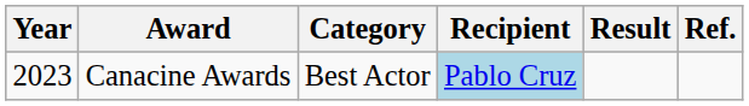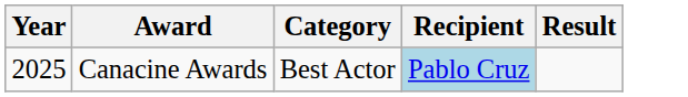 <table class="wikitable">
 <tr>
 <th>Year</th>
 <th>Award</th>
 <th>Category</th>
 <th>Recipient</th>
 <th>Result</th>
-<th>Ref.</th>
 </tr>
 <tr>
-<td>2023</td>
+<td>2025</td>
 <td>Canacine Awards</td>
 <td>Best Actor</td>
 <td style="background: lightblue;"><a href='#'>Pablo Cruz</a></td>
 <td></td>
-<td></td>
 </tr>
 </table>
